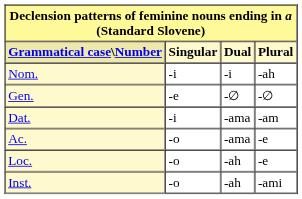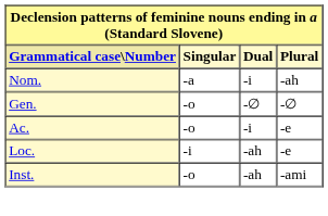 <table border="1" cellpadding="3" cellspacing="0">
 <tr>
 <td style="background:#fffa99" colspan=4 align="center"><strong>Declension patterns of feminine nouns ending in <em>a</em><br>(Standard Slovene)</strong></td>
 </tr>
 <tr style="background:#fffacd">
 <th style="background:#eee8aa"><a href='#'>Grammatical case</a>\<a href='#'>Number</a></th>
 <th>Singular</th>
 <th>Dual</th>
 <th>Plural</th>
 </tr>
 <tr>
 <td style="background:#fffacd"><a href='#'>Nom.</a></td>
-<td>-i</td>
+<td>-a</td>
 <td>-i</td>
 <td>-ah</td>
 </tr>
 <tr>
 <td style="background:#fffacd"><a href='#'>Gen.</a></td>
-<td>-e</td>
+<td>-o</td>
 <td>-∅</td>
 <td>-∅</td>
 </tr>
 <tr>
-<td style="background:#fffacd"><a href='#'>Dat.</a></td>
-<td>-i</td>
-<td>-ama</td>
-<td>-am</td>
-</tr>
-<tr>
 <td style="background:#fffacd"><a href='#'>Ac.</a></td>
 <td>-o</td>
-<td>-ama</td>
+<td>-i</td>
 <td>-e</td>
 </tr>
 <tr>
 <td style="background:#fffacd"><a href='#'>Loc.</a></td>
-<td>-o</td>
+<td>-i</td>
 <td>-ah</td>
 <td>-e</td>
 </tr>
 <tr>
 <td style="background:#fffacd"><a href='#'>Inst.</a></td>
 <td>-o</td>
 <td>-ah</td>
 <td>-ami</td>
 </tr>
 </table>
